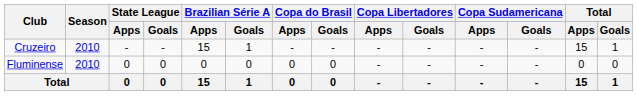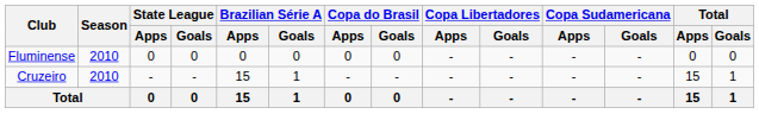 <table class="wikitable" style="text-align: center;">
 <tr>
 <th rowspan="2">Club</th>
 <th rowspan="2">Season</th>
 <th colspan="2">State League</th>
 <th colspan="2"><a href='#'>Brazilian Série A</a></th>
 <th colspan="2"><a href='#'>Copa do Brasil</a></th>
 <th colspan="2"><a href='#'>Copa Libertadores</a></th>
 <th colspan="2"><a href='#'>Copa Sudamericana</a></th>
 <th colspan="2">Total</th>
 </tr>
 <tr>
 <th>Apps</th>
 <th>Goals</th>
 <th>Apps</th>
 <th>Goals</th>
 <th>Apps</th>
 <th>Goals</th>
 <th>Apps</th>
 <th>Goals</th>
 <th>Apps</th>
 <th>Goals</th>
 <th>Apps</th>
 <th>Goals</th>
 </tr>
 <tr>
+<td rowspan="1" valign="center"><a href='#'>Fluminense</a></td>
+<td><a href='#'>2010</a></td>
+<td>0</td>
+<td>0</td>
+<td>0</td>
+<td>0</td>
+<td>0</td>
+<td>0</td>
+<td>-</td>
+<td>-</td>
+<td>-</td>
+<td>-</td>
+<td>0</td>
+<td>0</td>
+</tr>
+<tr>
 <td rowspan="1" valign="center"><a href='#'>Cruzeiro</a></td>
 <td><a href='#'>2010</a></td>
 <td>-</td>
 <td>-</td>
 <td>15</td>
 <td>1</td>
 <td>-</td>
 <td>-</td>
 <td>-</td>
 <td>-</td>
 <td>-</td>
 <td>-</td>
 <td>15</td>
 <td>1</td>
-</tr>
-<tr>
-<td rowspan="1" valign="center"><a href='#'>Fluminense</a></td>
-<td><a href='#'>2010</a></td>
-<td>0</td>
-<td>0</td>
-<td>0</td>
-<td>0</td>
-<td>0</td>
-<td>0</td>
-<td>-</td>
-<td>-</td>
-<td>-</td>
-<td>-</td>
-<td>0</td>
-<td>0</td>
 </tr>
 <tr>
 <th colspan="2"><strong>Total</strong></th>
 <th>0</th>
 <th>0</th>
 <th>15</th>
 <th>1</th>
 <th>0</th>
 <th>0</th>
 <th>-</th>
 <th>-</th>
 <th>-</th>
 <th>-</th>
 <th>15</th>
 <th>1</th>
 </tr>
 </table>
